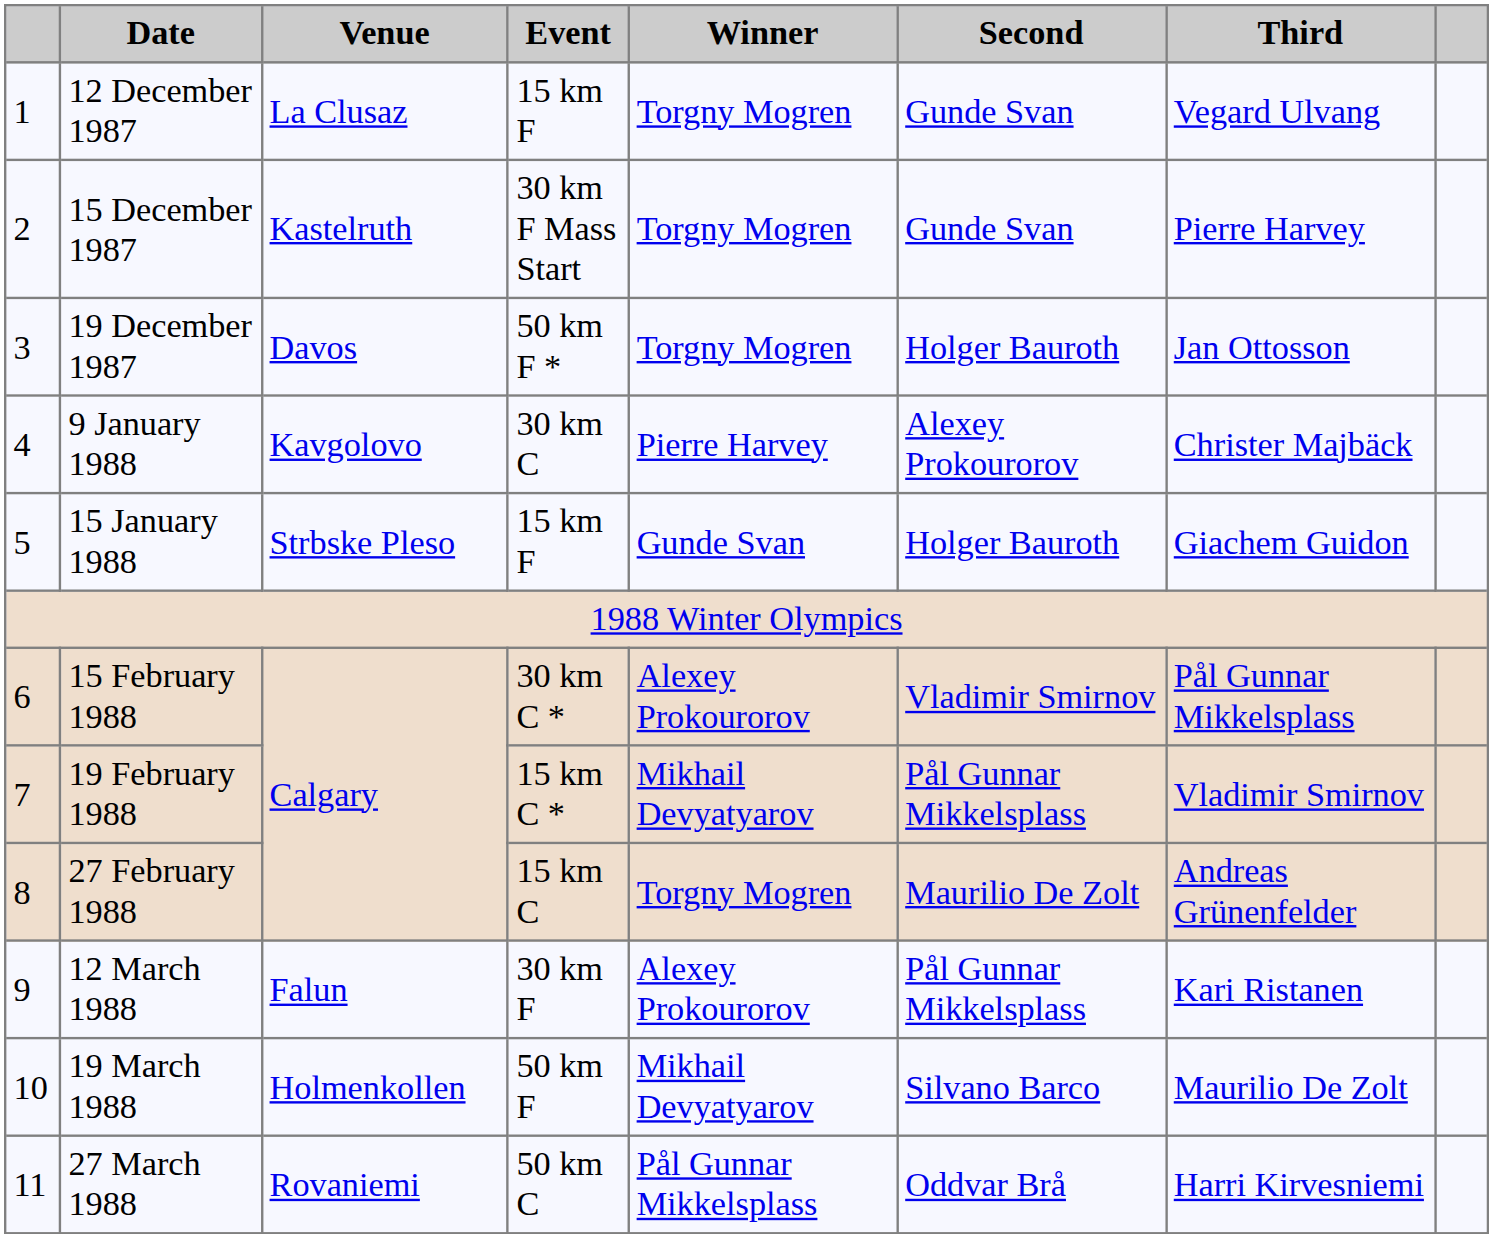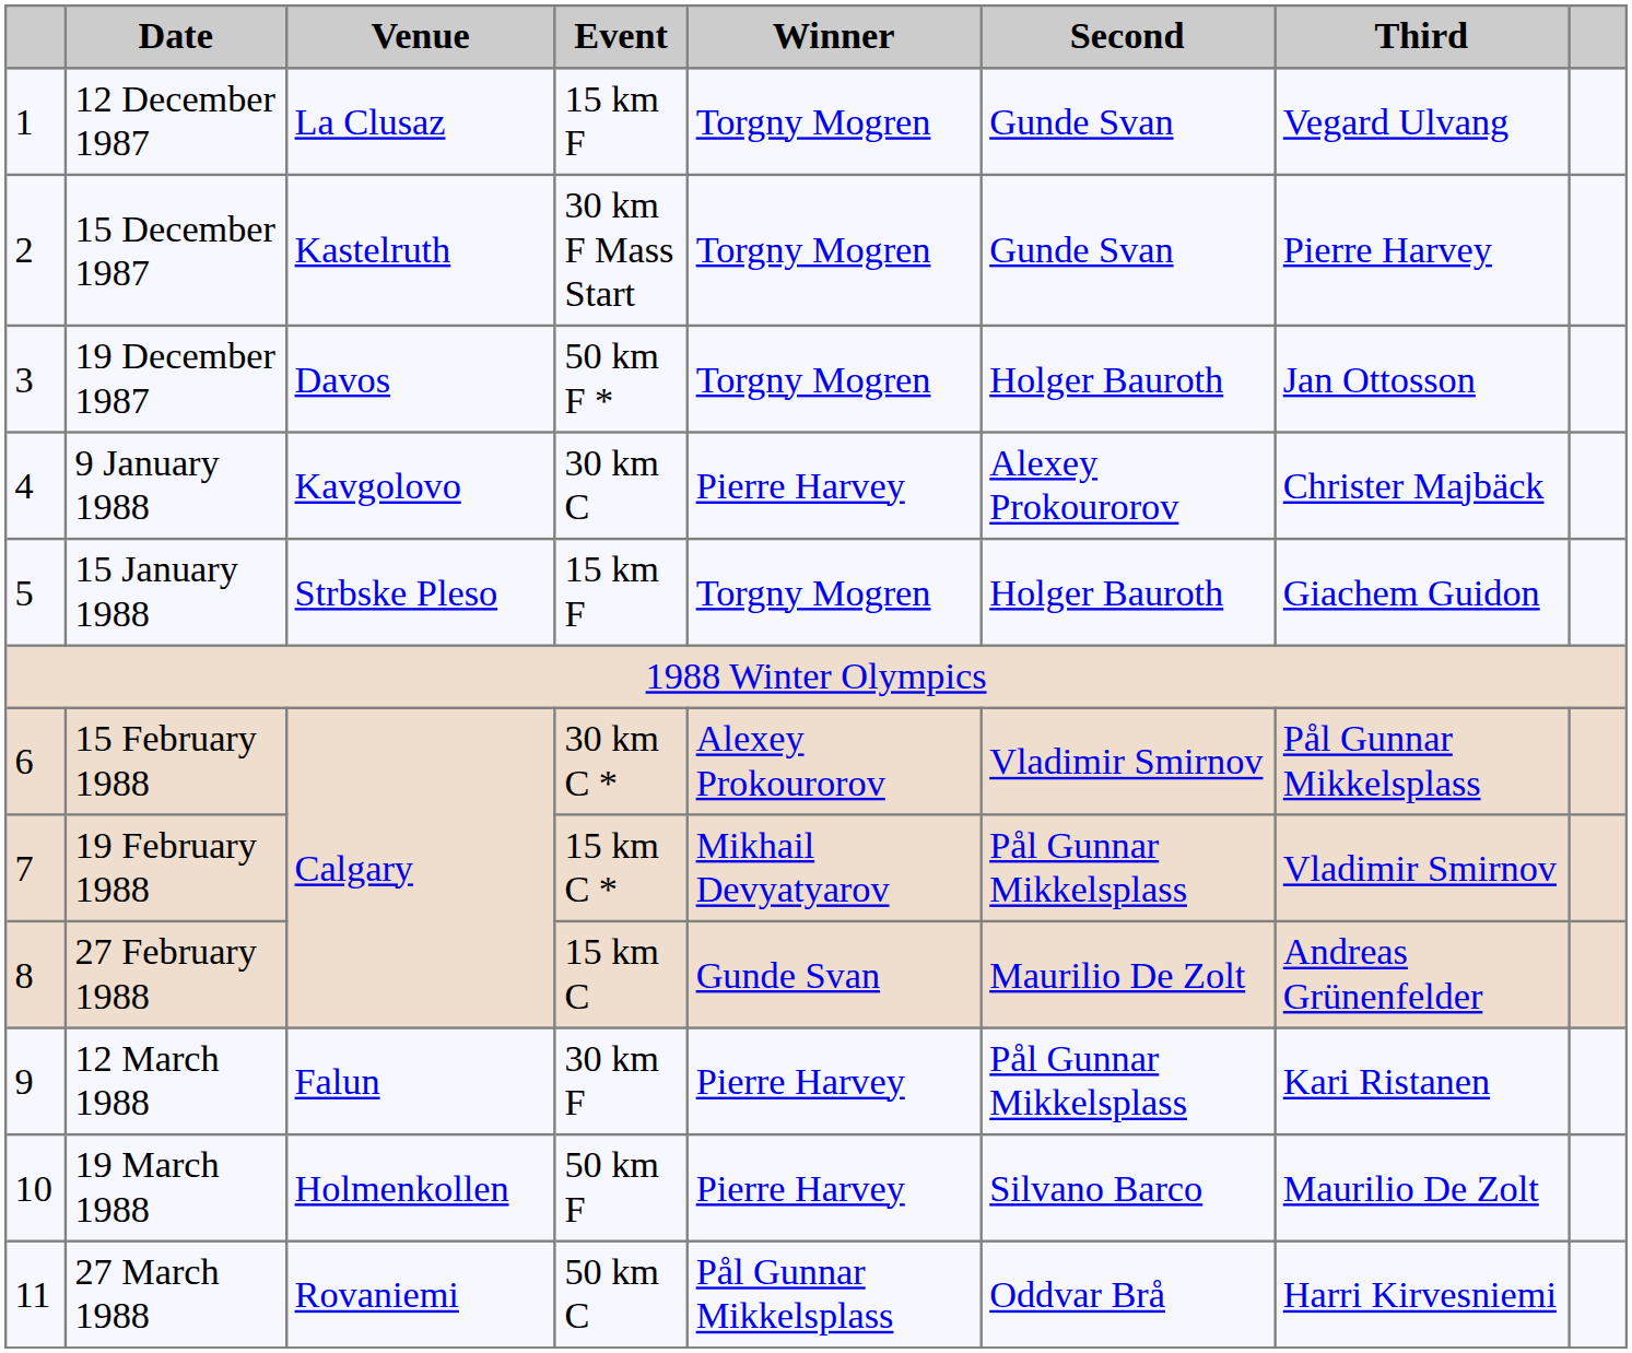 <table bgcolor="#f7f8ff" cellpadding="3" cellspacing="0" border="1" style="font-size: 90%; border: gray solid 1px; border-collapse: collapse;">
 <tr bgcolor="#CCCCCC">
 <td align="center" width="20"><strong></strong></td>
 <td align="center" width="120"><strong>Date</strong></td>
 <td align="center" width="130"><strong>Venue</strong></td>
 <td align="center" width="60"><strong>Event</strong></td>
 <td align="center" width="175"><strong>Winner</strong></td>
 <td align="center" width="175"><strong>Second</strong></td>
 <td align="center" width="175"><strong>Third</strong></td>
 <td align="center" width="50"><strong></strong></td>
 </tr>
 <tr align="left">
 <td>1</td>
 <td>12 December 1987</td>
 <td> <a href='#'>La Clusaz</a></td>
 <td>15 km F</td>
 <td> <a href='#'>Torgny Mogren</a></td>
 <td> <a href='#'>Gunde Svan</a></td>
 <td> <a href='#'>Vegard Ulvang</a></td>
 <td></td>
 </tr>
 <tr align="left">
 <td>2</td>
 <td>15 December 1987</td>
 <td> <a href='#'>Kastelruth</a></td>
 <td>30 km F Mass Start</td>
 <td> <a href='#'>Torgny Mogren</a></td>
 <td> <a href='#'>Gunde Svan</a></td>
 <td> <a href='#'>Pierre Harvey</a></td>
 <td></td>
 </tr>
 <tr align="left">
 <td>3</td>
 <td>19 December 1987</td>
 <td> <a href='#'>Davos</a></td>
 <td>50 km F *</td>
 <td> <a href='#'>Torgny Mogren</a></td>
 <td> <a href='#'>Holger Bauroth</a></td>
 <td> <a href='#'>Jan Ottosson</a></td>
 <td></td>
 </tr>
 <tr align="left">
 <td>4</td>
 <td>9 January 1988</td>
 <td> <a href='#'>Kavgolovo</a></td>
 <td>30 km C</td>
 <td> <a href='#'>Pierre Harvey</a></td>
 <td> <a href='#'>Alexey Prokourorov</a></td>
 <td> <a href='#'>Christer Majbäck</a></td>
 <td></td>
 </tr>
 <tr align="left">
 <td>5</td>
 <td>15 January 1988</td>
 <td> <a href='#'>Strbske Pleso</a></td>
 <td>15 km F</td>
-<td> <a href='#'>Gunde Svan</a></td>
+<td> <a href='#'>Torgny Mogren</a></td>
 <td> <a href='#'>Holger Bauroth</a></td>
 <td> <a href='#'>Giachem Guidon</a></td>
 <td></td>
 </tr>
 <tr bgcolor=#EFDECD>
 <td colspan="9" align="center"><a href='#'>1988 Winter Olympics</a></td>
 </tr>
 <tr bgcolor=#EFDECD>
 <td>6</td>
 <td>15 February 1988</td>
 <td rowspan="3"> <a href='#'>Calgary</a></td>
 <td>30 km C *</td>
 <td> <a href='#'>Alexey Prokourorov</a></td>
 <td> <a href='#'>Vladimir Smirnov</a></td>
 <td> <a href='#'>Pål Gunnar Mikkelsplass</a></td>
 <td></td>
 </tr>
 <tr align="left" bgcolor=#EFDECD>
 <td>7</td>
 <td>19 February 1988</td>
 <td>15 km C *</td>
 <td> <a href='#'>Mikhail Devyatyarov</a></td>
 <td> <a href='#'>Pål Gunnar Mikkelsplass</a></td>
 <td> <a href='#'>Vladimir Smirnov</a></td>
 <td></td>
 </tr>
 <tr align="left" bgcolor=#EFDECD>
 <td>8</td>
 <td>27 February 1988</td>
 <td>15 km C</td>
-<td> <a href='#'>Torgny Mogren</a></td>
+<td> <a href='#'>Gunde Svan</a></td>
 <td> <a href='#'>Maurilio De Zolt</a></td>
 <td> <a href='#'>Andreas Grünenfelder</a></td>
 <td></td>
 </tr>
 <tr align="left">
 <td>9</td>
 <td>12 March 1988</td>
 <td> <a href='#'>Falun</a></td>
 <td>30 km F</td>
-<td> <a href='#'>Alexey Prokourorov</a></td>
+<td> <a href='#'>Pierre Harvey</a></td>
 <td> <a href='#'>Pål Gunnar Mikkelsplass</a></td>
 <td> <a href='#'>Kari Ristanen</a></td>
 <td></td>
 </tr>
 <tr align="left">
 <td>10</td>
 <td>19 March 1988</td>
 <td> <a href='#'>Holmenkollen</a></td>
 <td>50 km F</td>
-<td> <a href='#'>Mikhail Devyatyarov</a></td>
+<td> <a href='#'>Pierre Harvey</a></td>
 <td> <a href='#'>Silvano Barco</a></td>
 <td> <a href='#'>Maurilio De Zolt</a></td>
 <td></td>
 </tr>
 <tr align="left">
 <td>11</td>
 <td>27 March 1988</td>
 <td> <a href='#'>Rovaniemi</a></td>
 <td>50 km C</td>
 <td> <a href='#'>Pål Gunnar Mikkelsplass</a></td>
 <td> <a href='#'>Oddvar Brå</a></td>
 <td> <a href='#'>Harri Kirvesniemi</a></td>
 <td></td>
 </tr>
 </table>
